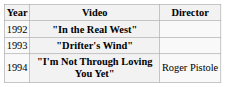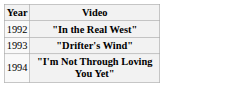 <table class="wikitable plainrowheaders">
 <tr>
 <th>Year</th>
 <th style="width:12em;">Video</th>
-<th>Director</th>
 </tr>
 <tr>
 <td>1992</td>
 <th scope="row">"In the Real West"</th>
-<td></td>
 </tr>
 <tr>
 <td>1993</td>
 <th scope="row">"Drifter's Wind"</th>
-<td></td>
 </tr>
 <tr>
 <td>1994</td>
 <th scope="row">"I'm Not Through Loving You Yet"</th>
-<td>Roger Pistole</td>
 </tr>
 </table>
